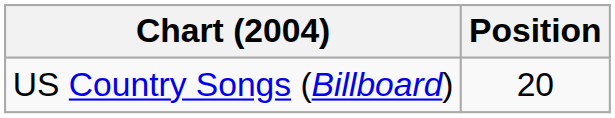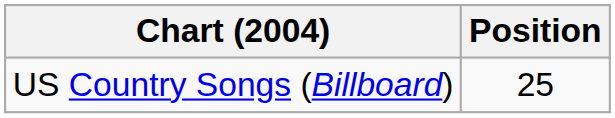 <table class="wikitable sortable">
 <tr>
 <th scope="col">Chart (2004)</th>
 <th scope="col">Position</th>
 </tr>
 <tr>
 <td>US <a href='#'>Country Songs</a> (<em><a href='#'>Billboard</a></em>)</td>
-<td align="center">20</td>
+<td align="center">25</td>
 </tr>
 </table>
